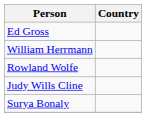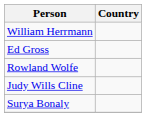 <table class="wikitable">
 <tr>
 <th>Person</th>
 <th>Country</th>
 </tr>
 <tr>
-<td><a href='#'>Ed Gross</a></td>
+<td><a href='#'>William Herrmann</a></td>
 <td></td>
 </tr>
 <tr>
-<td><a href='#'>William Herrmann</a></td>
+<td><a href='#'>Ed Gross</a></td>
 <td></td>
 </tr>
 <tr>
 <td><a href='#'>Rowland Wolfe</a></td>
 <td></td>
 </tr>
 <tr>
 <td><a href='#'>Judy Wills Cline</a></td>
 <td></td>
 </tr>
 <tr>
 <td><a href='#'>Surya Bonaly</a></td>
 <td></td>
 </tr>
 <tr>
 </tr>
 </table>
